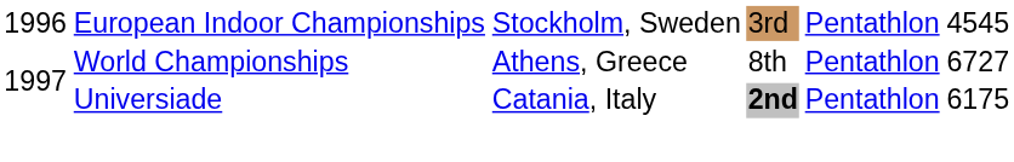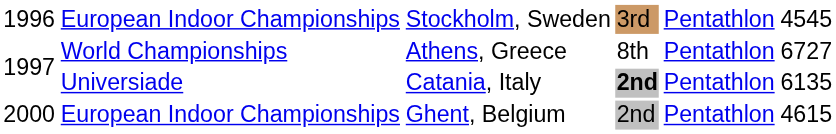 <table>
 <tr>
 <td>1996</td>
 <td><a href='#'>European Indoor Championships</a></td>
 <td><a href='#'>Stockholm</a>, Sweden</td>
 <td bgcolor="cc9966">3rd</td>
 <td><a href='#'>Pentathlon</a></td>
 <td>4545</td>
 </tr>
 <tr>
 <td rowspan=2>1997</td>
 <td><a href='#'>World Championships</a></td>
 <td><a href='#'>Athens</a>, Greece</td>
 <td>8th</td>
 <td><a href='#'>Pentathlon</a></td>
 <td>6727</td>
 </tr>
 <tr>
 <td><a href='#'>Universiade</a></td>
 <td><a href='#'>Catania</a>, Italy</td>
 <td bgcolor="silver"><strong>2nd</strong></td>
 <td><a href='#'>Pentathlon</a></td>
-<td>6175</td>
+<td>6135</td>
+</tr>
+<tr>
+<td>2000</td>
+<td><a href='#'>European Indoor Championships</a></td>
+<td><a href='#'>Ghent</a>, Belgium</td>
+<td bgcolor="silver">2nd</td>
+<td><a href='#'>Pentathlon</a></td>
+<td>4615</td>
 </tr>
 </table>
